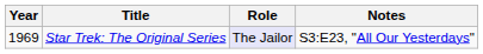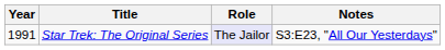 <table class="wikitable">
 <tr>
 <th>Year</th>
 <th>Title</th>
 <th>Role</th>
 <th>Notes</th>
 </tr>
 <tr>
-<td>1969</td>
+<td>1991</td>
 <td><em><a href='#'>Star Trek: The Original Series</a></em></td>
 <td style="background: lavender;">The Jailor</td>
 <td>S3:E23, "<a href='#'>All Our Yesterdays</a>"</td>
 </tr>
 </table>
